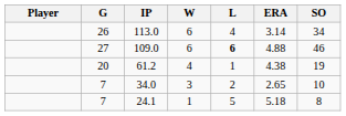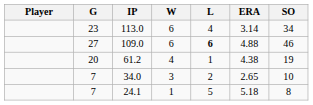 <table class="wikitable sortable">
 <tr>
 <th bgcolor="#DDDDFF" width="16%">Player</th>
 <th bgcolor="#DDDDFF" width="9%">G</th>
 <th bgcolor="#DDDDFF" width="9%">IP</th>
 <th bgcolor="#DDDDFF" width="9%">W</th>
 <th bgcolor="#DDDDFF" width="9%">L</th>
 <th bgcolor="#DDDDFF" width="9%">ERA</th>
 <th bgcolor="#DDDDFF" width="9%">SO</th>
 </tr>
 <tr align="center">
 <td></td>
-<td>26</td>
+<td>23</td>
 <td>113.0</td>
 <td>6</td>
 <td>4</td>
 <td>3.14</td>
 <td>34</td>
 </tr>
 <tr align="center">
 <td></td>
 <td>27</td>
 <td>109.0</td>
 <td>6</td>
 <td><strong>6</strong></td>
 <td>4.88</td>
 <td>46</td>
 </tr>
 <tr align="center">
 <td></td>
 <td>20</td>
 <td>61.2</td>
 <td>4</td>
 <td>1</td>
 <td>4.38</td>
 <td>19</td>
 </tr>
 <tr align="center">
 <td></td>
 <td>7</td>
 <td>34.0</td>
 <td>3</td>
 <td>2</td>
 <td>2.65</td>
 <td>10</td>
 </tr>
 <tr align="center">
 <td></td>
 <td>7</td>
 <td>24.1</td>
 <td>1</td>
 <td>5</td>
 <td>5.18</td>
 <td>8</td>
 </tr>
 </table>
